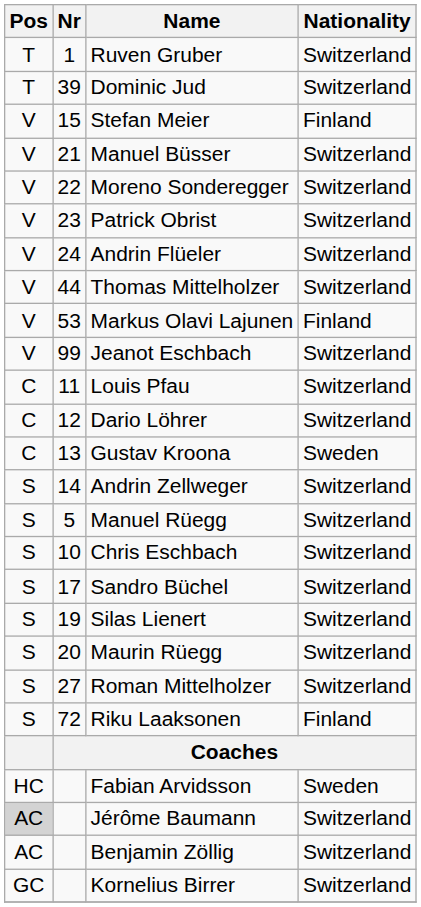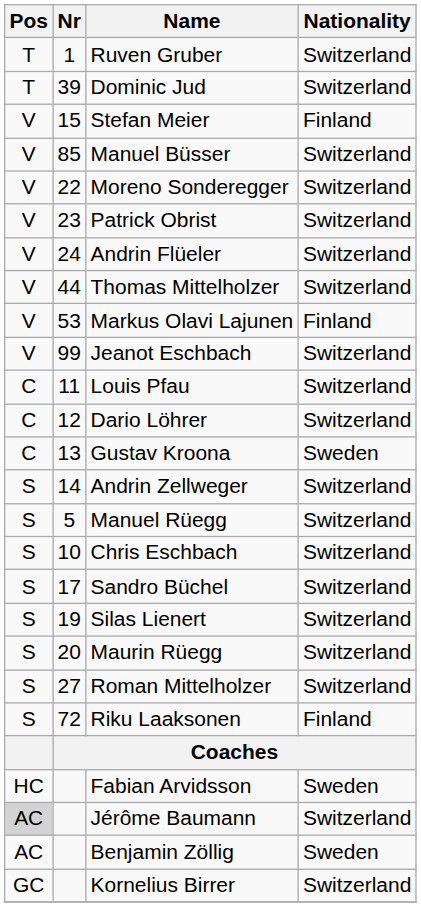 <table class="wikitable sortable" style="max-width:500px">
 <tr>
 <th>Pos</th>
 <th>Nr</th>
 <th>Name</th>
 <th>Nationality</th>
 </tr>
 <tr>
 <td align="center">T</td>
 <td align="center">1</td>
 <td>Ruven Gruber</td>
 <td>Switzerland</td>
 </tr>
 <tr>
 <td align="center">T</td>
 <td align="center">39</td>
 <td>Dominic Jud</td>
 <td>Switzerland</td>
 </tr>
 <tr>
 <td align="center">V</td>
 <td align="center">15</td>
 <td>Stefan Meier</td>
 <td>Finland</td>
 </tr>
 <tr>
 <td align="center">V</td>
-<td align="center">21</td>
+<td align="center">85</td>
 <td>Manuel Büsser</td>
 <td>Switzerland</td>
 </tr>
 <tr>
 <td align="center">V</td>
 <td align="center">22</td>
 <td>Moreno Sonderegger</td>
 <td>Switzerland</td>
 </tr>
 <tr>
 <td align="center">V</td>
 <td align="center">23</td>
 <td>Patrick Obrist</td>
 <td>Switzerland</td>
 </tr>
 <tr>
 <td align="center">V</td>
 <td align="center">24</td>
 <td>Andrin Flüeler</td>
 <td>Switzerland</td>
 </tr>
 <tr>
 <td align="center">V</td>
 <td align="center">44</td>
 <td>Thomas Mittelholzer</td>
 <td>Switzerland</td>
 </tr>
 <tr>
 <td align="center">V</td>
 <td align="center">53</td>
 <td>Markus Olavi Lajunen</td>
 <td>Finland</td>
 </tr>
 <tr>
 <td align="center">V</td>
 <td align="center">99</td>
 <td>Jeanot Eschbach</td>
 <td>Switzerland</td>
 </tr>
 <tr>
 <td align="center">C</td>
 <td align="center">11</td>
 <td>Louis Pfau</td>
 <td>Switzerland</td>
 </tr>
 <tr>
 <td align="center">C</td>
 <td align="center">12</td>
 <td>Dario Löhrer</td>
 <td>Switzerland</td>
 </tr>
 <tr>
 <td align="center">C</td>
 <td align="center">13</td>
 <td>Gustav Kroona</td>
 <td>Sweden</td>
 </tr>
 <tr>
 <td align="center">S</td>
 <td align="center">14</td>
 <td>Andrin Zellweger</td>
 <td>Switzerland</td>
 </tr>
 <tr>
 <td align="center">S</td>
 <td align="center">5</td>
 <td>Manuel Rüegg</td>
 <td>Switzerland</td>
 </tr>
 <tr>
 <td align="center">S</td>
 <td align="center">10</td>
 <td>Chris Eschbach</td>
 <td>Switzerland</td>
 </tr>
 <tr>
 <td align="center">S</td>
 <td align="center">17</td>
 <td>Sandro Büchel</td>
 <td>Switzerland</td>
 </tr>
 <tr>
 <td align="center">S</td>
 <td align="center">19</td>
 <td>Silas Lienert</td>
 <td>Switzerland</td>
 </tr>
 <tr>
 <td align="center">S</td>
 <td align="center">20</td>
 <td>Maurin Rüegg</td>
 <td>Switzerland</td>
 </tr>
 <tr>
 <td align="center">S</td>
 <td align="center">27</td>
 <td>Roman Mittelholzer</td>
 <td>Switzerland</td>
 </tr>
 <tr>
 <td align="center">S</td>
 <td align="center">72</td>
 <td>Riku Laaksonen</td>
 <td>Finland</td>
 </tr>
 <tr>
 <th></th>
 <th colspan=3>Coaches</th>
 </tr>
 <tr>
 <td align="center">HC</td>
 <td align="center"></td>
 <td>Fabian Arvidsson</td>
 <td>Sweden</td>
 </tr>
 <tr>
 <td align="center" style="background: lightgrey;">AC</td>
 <td align="center"></td>
 <td>Jérôme Baumann</td>
 <td>Switzerland</td>
 </tr>
 <tr>
 <td align="center">AC</td>
 <td align="center"></td>
 <td>Benjamin Zöllig</td>
-<td>Switzerland</td>
+<td>Sweden</td>
 </tr>
 <tr>
 <td align="center">GC</td>
 <td align="center"></td>
 <td>Kornelius Birrer</td>
 <td>Switzerland</td>
 </tr>
 <tr>
 </tr>
 </table>
